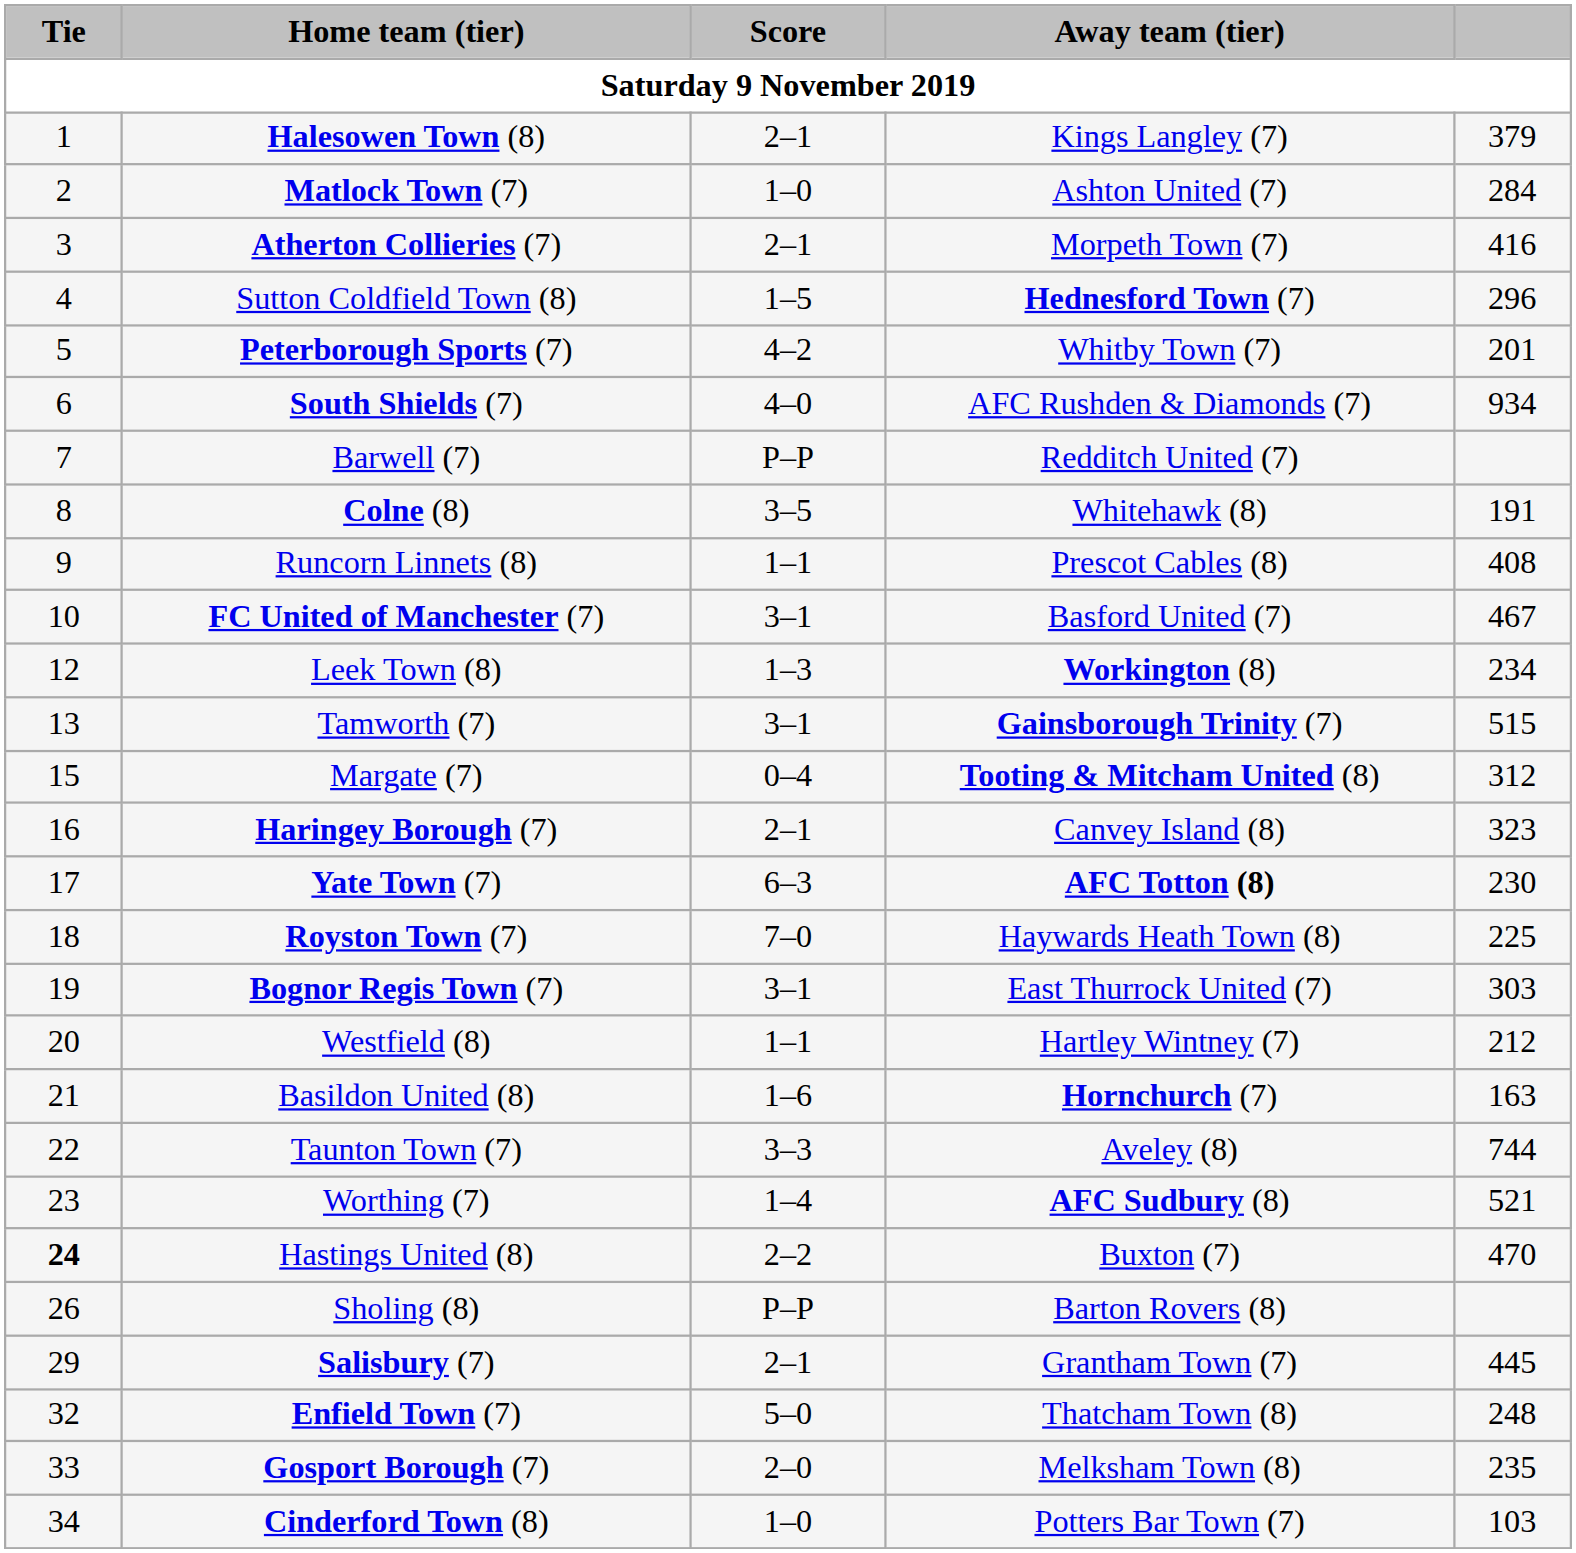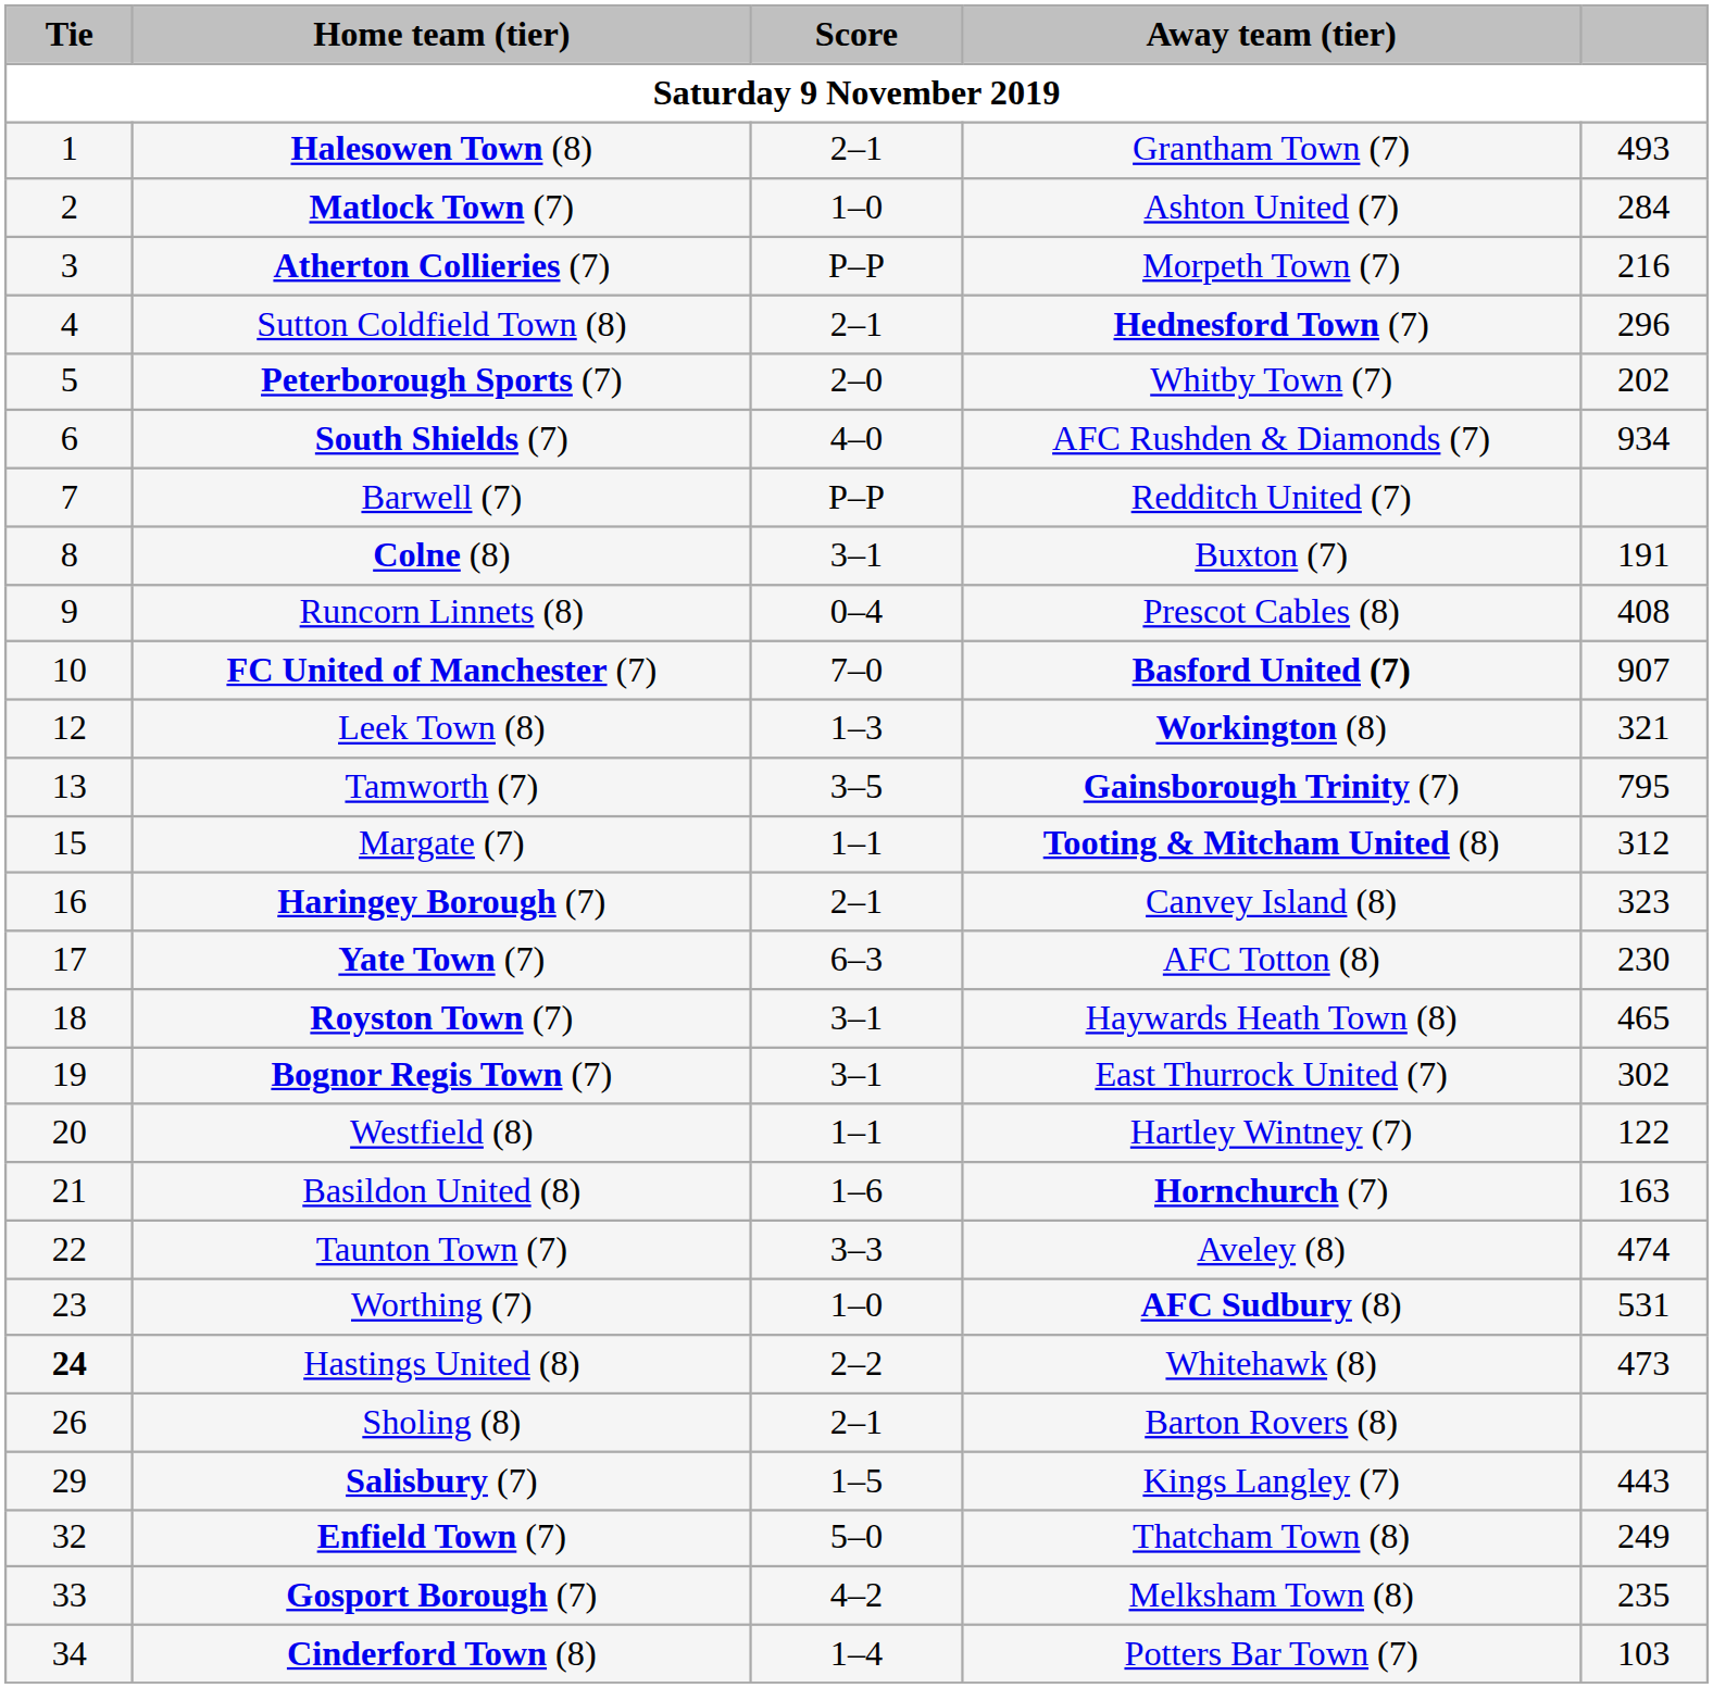 <table class="wikitable" style="width: 700px; background:WhiteSmoke; text-align:center; font-size:90%">
 <tr>
 <td scope="col" style="width:  7.50%; background:silver;"><strong>Tie</strong></td>
 <td scope="col" style="width: 36.25%; background:silver;"><strong>Home team (tier)</strong></td>
 <td scope="col" style="width: 12.50%; background:silver;"><strong>Score</strong></td>
 <td scope="col" style="width: 36.25%; background:silver;"><strong>Away team (tier)</strong></td>
 <td scope="col" style="width:  7.50%; background:silver;"><strong></strong></td>
 </tr>
 <tr>
 <td colspan="5" style= background:White><strong>Saturday 9 November 2019</strong></td>
 </tr>
 <tr>
 <td>1</td>
 <td><strong><a href='#'>Halesowen Town</a></strong> (8)</td>
 <td>2–1</td>
-<td><a href='#'>Kings Langley</a> (7)</td>
-<td>379</td>
+<td><a href='#'>Grantham Town</a> (7)</td>
+<td>493</td>
 </tr>
 <tr>
 <td>2</td>
 <td><strong><a href='#'>Matlock Town</a></strong> (7)</td>
 <td>1–0</td>
 <td><a href='#'>Ashton United</a> (7)</td>
 <td>284</td>
 </tr>
 <tr>
 <td>3</td>
 <td><strong><a href='#'>Atherton Collieries</a></strong> (7)</td>
-<td>2–1</td>
+<td>P–P</td>
 <td><a href='#'>Morpeth Town</a> (7)</td>
-<td>416</td>
+<td>216</td>
 </tr>
 <tr>
 <td>4</td>
 <td><a href='#'>Sutton Coldfield Town</a> (8)</td>
-<td>1–5</td>
+<td>2–1</td>
 <td><strong><a href='#'>Hednesford Town</a></strong> (7)</td>
 <td>296</td>
 </tr>
 <tr>
 <td>5</td>
 <td><strong><a href='#'>Peterborough Sports</a></strong> (7)</td>
-<td>4–2</td>
+<td>2–0</td>
 <td><a href='#'>Whitby Town</a> (7)</td>
-<td>201</td>
+<td>202</td>
 </tr>
 <tr>
 <td>6</td>
 <td><strong><a href='#'>South Shields</a></strong> (7)</td>
 <td>4–0</td>
 <td><a href='#'>AFC Rushden & Diamonds</a> (7)</td>
 <td>934</td>
 </tr>
 <tr>
 <td>7</td>
 <td><a href='#'>Barwell</a> (7)</td>
 <td>P–P</td>
 <td><a href='#'>Redditch United</a> (7)</td>
 <td></td>
 </tr>
 <tr>
 <td>8</td>
 <td><strong><a href='#'>Colne</a></strong> (8)</td>
-<td>3–5</td>
-<td><a href='#'>Whitehawk</a> (8)</td>
+<td>3–1</td>
+<td><a href='#'>Buxton</a> (7)</td>
 <td>191</td>
 </tr>
 <tr>
 <td>9</td>
 <td><a href='#'>Runcorn Linnets</a> (8)</td>
-<td>1–1</td>
+<td>0–4</td>
 <td><a href='#'>Prescot Cables</a> (8)</td>
 <td>408</td>
 </tr>
 <tr>
 <td>10</td>
 <td><strong><a href='#'>FC United of Manchester</a></strong> (7)</td>
-<td>3–1</td>
-<td><a href='#'>Basford United</a> (7)</td>
-<td>467</td>
+<td>7–0</td>
+<td><strong><a href='#'>Basford United</a> (7)</strong></td>
+<td>907</td>
 </tr>
 <tr>
 <td>12</td>
 <td><a href='#'>Leek Town</a> (8)</td>
 <td>1–3</td>
 <td><strong><a href='#'>Workington</a></strong> (8)</td>
-<td>234</td>
+<td>321</td>
 </tr>
 <tr>
 <td>13</td>
 <td><a href='#'>Tamworth</a> (7)</td>
-<td>3–1</td>
+<td>3–5</td>
 <td><strong><a href='#'>Gainsborough Trinity</a></strong> (7)</td>
-<td>515</td>
+<td>795</td>
 </tr>
 <tr>
 <td>15</td>
 <td><a href='#'>Margate</a> (7)</td>
-<td>0–4</td>
+<td>1–1</td>
 <td><strong><a href='#'>Tooting & Mitcham United</a></strong> (8)</td>
 <td>312</td>
 </tr>
 <tr>
 <td>16</td>
 <td><strong><a href='#'>Haringey Borough</a></strong> (7)</td>
 <td>2–1</td>
 <td><a href='#'>Canvey Island</a> (8)</td>
 <td>323</td>
 </tr>
 <tr>
 <td>17</td>
 <td><strong><a href='#'>Yate Town</a></strong> (7)</td>
 <td>6–3</td>
-<td><strong><a href='#'>AFC Totton</a> (8)</strong></td>
+<td><a href='#'>AFC Totton</a> (8)</td>
 <td>230</td>
 </tr>
 <tr>
 <td>18</td>
 <td><strong><a href='#'>Royston Town</a></strong> (7)</td>
-<td>7–0</td>
+<td>3–1</td>
 <td><a href='#'>Haywards Heath Town</a> (8)</td>
-<td>225</td>
+<td>465</td>
 </tr>
 <tr>
 <td>19</td>
 <td><strong><a href='#'>Bognor Regis Town</a></strong> (7)</td>
 <td>3–1</td>
 <td><a href='#'>East Thurrock United</a> (7)</td>
-<td>303</td>
+<td>302</td>
 </tr>
 <tr>
 <td>20</td>
 <td><a href='#'>Westfield</a> (8)</td>
 <td>1–1</td>
 <td><a href='#'>Hartley Wintney</a> (7)</td>
-<td>212</td>
+<td>122</td>
 </tr>
 <tr>
 <td>21</td>
 <td><a href='#'>Basildon United</a> (8)</td>
 <td>1–6</td>
 <td><strong><a href='#'>Hornchurch</a></strong> (7)</td>
 <td>163</td>
 </tr>
 <tr>
 <td>22</td>
 <td><a href='#'>Taunton Town</a> (7)</td>
 <td>3–3</td>
 <td><a href='#'>Aveley</a> (8)</td>
-<td>744</td>
+<td>474</td>
 </tr>
 <tr>
 <td>23</td>
 <td><a href='#'>Worthing</a> (7)</td>
-<td>1–4</td>
+<td>1–0</td>
 <td><strong><a href='#'>AFC Sudbury</a></strong> (8)</td>
-<td>521</td>
+<td>531</td>
 </tr>
 <tr>
 <td><strong>24</strong></td>
 <td><a href='#'>Hastings United</a> (8)</td>
 <td>2–2</td>
-<td><a href='#'>Buxton</a> (7)</td>
-<td>470</td>
+<td><a href='#'>Whitehawk</a> (8)</td>
+<td>473</td>
 </tr>
 <tr>
 <td>26</td>
 <td><a href='#'>Sholing</a> (8)</td>
-<td>P–P</td>
+<td>2–1</td>
 <td><a href='#'>Barton Rovers</a> (8)</td>
 <td></td>
 </tr>
 <tr>
 <td>29</td>
 <td><strong><a href='#'>Salisbury</a></strong> (7)</td>
-<td>2–1</td>
-<td><a href='#'>Grantham Town</a> (7)</td>
-<td>445</td>
+<td>1–5</td>
+<td><a href='#'>Kings Langley</a> (7)</td>
+<td>443</td>
 </tr>
 <tr>
 <td>32</td>
 <td><strong><a href='#'>Enfield Town</a></strong> (7)</td>
 <td>5–0</td>
 <td><a href='#'>Thatcham Town</a> (8)</td>
-<td>248</td>
+<td>249</td>
 </tr>
 <tr>
 <td>33</td>
 <td><strong><a href='#'>Gosport Borough</a></strong> (7)</td>
-<td>2–0</td>
+<td>4–2</td>
 <td><a href='#'>Melksham Town</a> (8)</td>
 <td>235</td>
 </tr>
 <tr>
 <td>34</td>
 <td><strong><a href='#'>Cinderford Town</a></strong> (8)</td>
-<td>1–0</td>
+<td>1–4</td>
 <td><a href='#'>Potters Bar Town</a> (7)</td>
 <td>103</td>
 </tr>
 <tr>
 </tr>
 </table>
